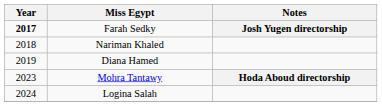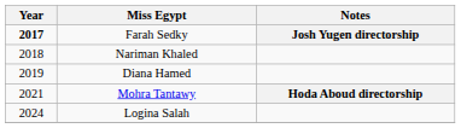 <table class="wikitable sortable" style="text-align:center">
 <tr>
 <th width="60">Year</th>
 <th width="250">Miss Egypt</th>
 <th width="250">Notes</th>
 </tr>
 <tr>
 <td><strong>2017</strong></td>
 <td>Farah Sedky</td>
 <th>Josh Yugen directorship</th>
 </tr>
 <tr>
 <td>2018</td>
 <td>Nariman Khaled</td>
 <td></td>
 </tr>
 <tr>
 <td>2019</td>
 <td>Diana Hamed</td>
 <td></td>
 </tr>
 <tr>
-<td>2023</td>
+<td>2021</td>
 <td><a href='#'>Mohra Tantawy</a></td>
 <th>Hoda Aboud directorship</th>
 </tr>
 <tr>
 <td>2024</td>
 <td>Logina Salah</td>
 <td></td>
 </tr>
 <tr>
 </tr>
 </table>
